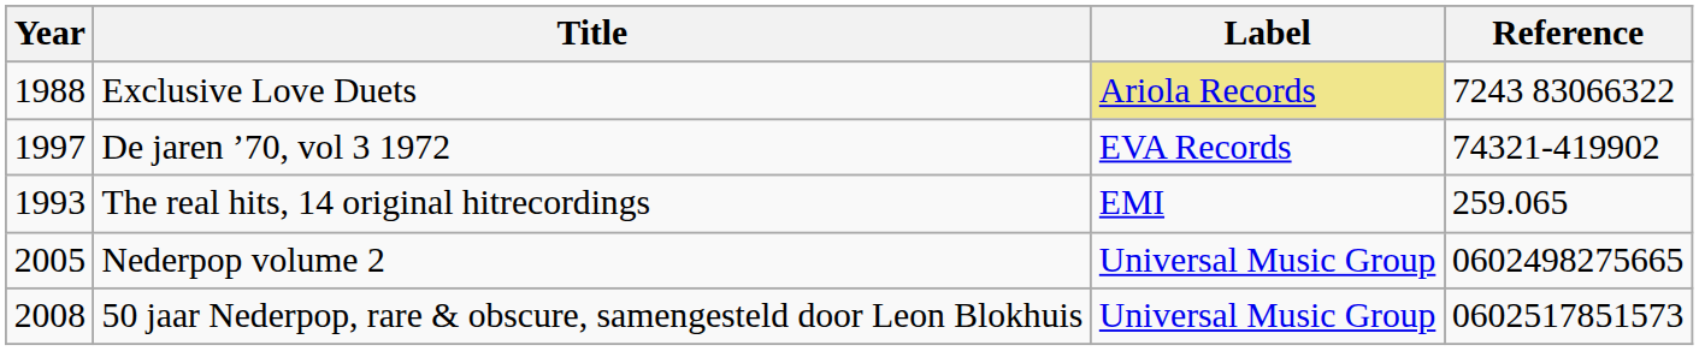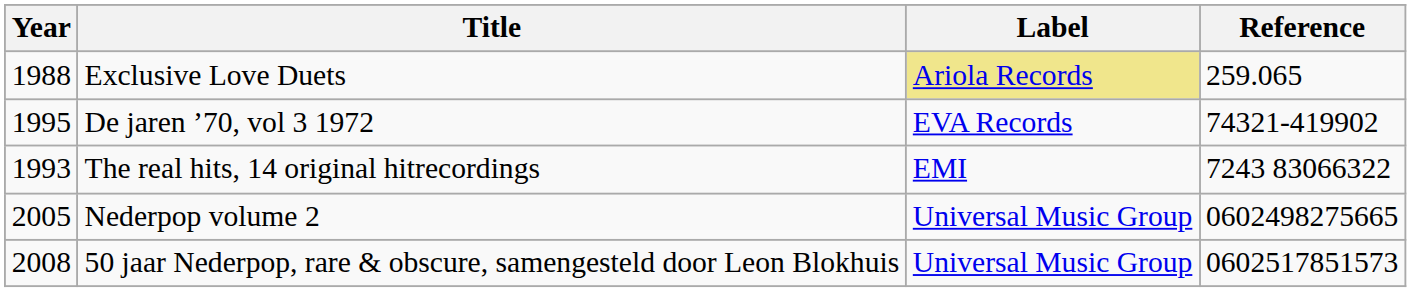 <table class="wikitable">
 <tr>
 <th>Year</th>
 <th>Title</th>
 <th>Label</th>
 <th>Reference</th>
 </tr>
 <tr>
 <td>1988</td>
 <td>Exclusive Love Duets</td>
 <td style="background: khaki;"><a href='#'>Ariola Records</a></td>
-<td>7243 83066322</td>
+<td>259.065</td>
 </tr>
 <tr>
-<td>1997</td>
+<td>1995</td>
 <td>De jaren ’70, vol 3 1972</td>
 <td><a href='#'>EVA Records</a></td>
 <td>74321-419902</td>
 </tr>
 <tr>
 <td>1993</td>
 <td>The real hits, 14 original hitrecordings</td>
 <td><a href='#'>EMI</a></td>
-<td>259.065</td>
+<td>7243 83066322</td>
 </tr>
 <tr>
 <td>2005</td>
 <td>Nederpop volume 2</td>
 <td><a href='#'>Universal Music Group</a></td>
 <td>0602498275665</td>
 </tr>
 <tr>
 <td>2008</td>
 <td>50 jaar Nederpop, rare & obscure, samengesteld door Leon Blokhuis</td>
 <td><a href='#'>Universal Music Group</a></td>
 <td>0602517851573</td>
 </tr>
 </table>
